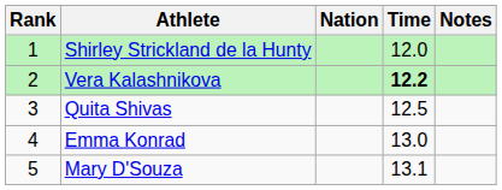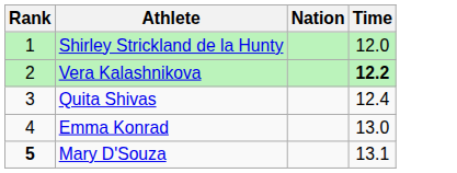 <table class="wikitable sortable" style="text-align:center">
 <tr>
 <th>Rank</th>
 <th>Athlete</th>
 <th>Nation</th>
 <th>Time</th>
-<th>Notes</th>
 </tr>
 <tr bgcolor=bbf3bb>
 <td>1</td>
 <td align="left"><a href='#'>Shirley Strickland de la Hunty</a></td>
 <td align="left"></td>
 <td>12.0</td>
-<td></td>
 </tr>
 <tr bgcolor=bbf3bb>
 <td>2</td>
 <td align="left"><a href='#'>Vera Kalashnikova</a></td>
 <td align="left"></td>
 <td><strong>12.2</strong></td>
-<td></td>
 </tr>
 <tr>
 <td>3</td>
 <td align="left"><a href='#'>Quita Shivas</a></td>
 <td align="left"></td>
-<td>12.5</td>
-<td></td>
+<td>12.4</td>
 </tr>
 <tr>
 <td>4</td>
 <td align="left"><a href='#'>Emma Konrad</a></td>
 <td align="left"></td>
 <td>13.0</td>
-<td></td>
 </tr>
 <tr>
-<td>5</td>
+<td><strong>5</strong></td>
 <td align="left"><a href='#'>Mary D'Souza</a></td>
 <td align="left"></td>
 <td>13.1</td>
-<td></td>
 </tr>
 </table>
